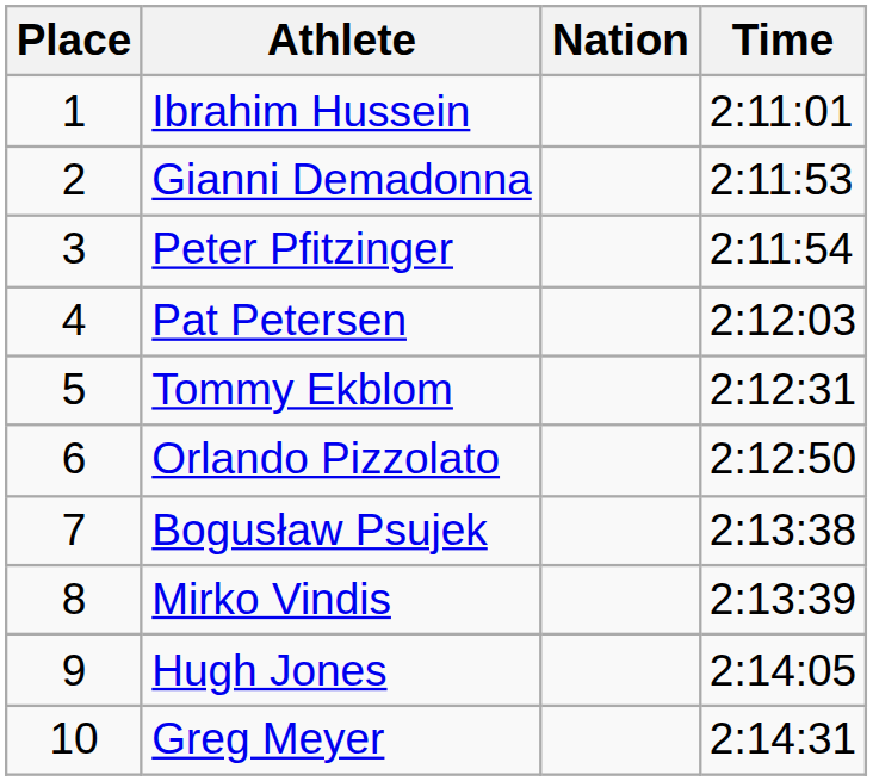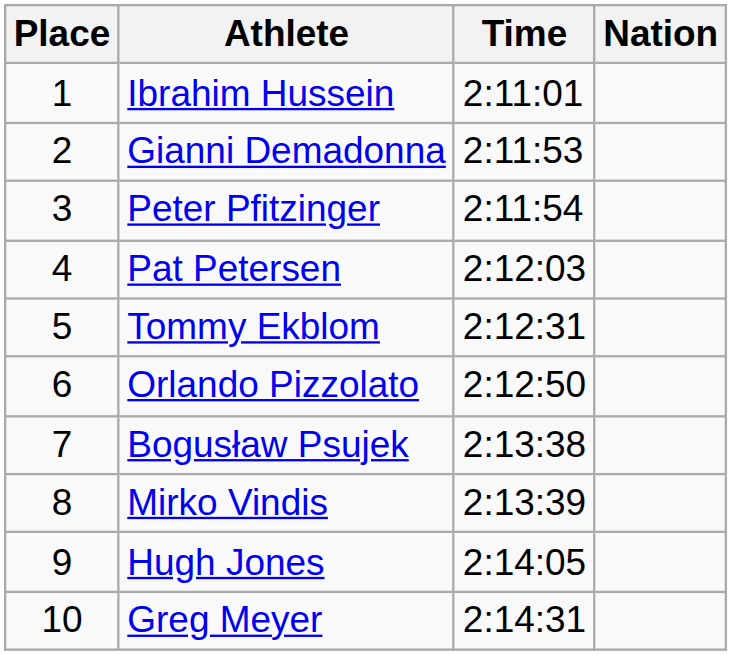 <table class="wikitable">
 <tr>
 <th>Place</th>
 <th>Athlete</th>
+<th>Time</th>
 <th>Nation</th>
-<th>Time</th>
 </tr>
 <tr>
 <td style="text-align:center">1</td>
 <td><a href='#'>Ibrahim Hussein</a></td>
+<td>2:11:01</td>
 <td></td>
-<td>2:11:01</td>
 </tr>
 <tr>
 <td style="text-align:center">2</td>
 <td><a href='#'>Gianni Demadonna</a></td>
+<td>2:11:53</td>
 <td></td>
-<td>2:11:53</td>
 </tr>
 <tr>
 <td style="text-align:center">3</td>
 <td><a href='#'>Peter Pfitzinger</a></td>
+<td>2:11:54</td>
 <td></td>
-<td>2:11:54</td>
 </tr>
 <tr>
 <td style="text-align:center">4</td>
 <td><a href='#'>Pat Petersen</a></td>
+<td>2:12:03</td>
 <td></td>
-<td>2:12:03</td>
 </tr>
 <tr>
 <td style="text-align:center">5</td>
 <td><a href='#'>Tommy Ekblom</a></td>
+<td>2:12:31</td>
 <td></td>
-<td>2:12:31</td>
 </tr>
 <tr>
 <td style="text-align:center">6</td>
 <td><a href='#'>Orlando Pizzolato</a></td>
+<td>2:12:50</td>
 <td></td>
-<td>2:12:50</td>
 </tr>
 <tr>
 <td style="text-align:center">7</td>
 <td><a href='#'>Bogusław Psujek</a></td>
+<td>2:13:38</td>
 <td></td>
-<td>2:13:38</td>
 </tr>
 <tr>
 <td style="text-align:center">8</td>
 <td><a href='#'>Mirko Vindis</a></td>
+<td>2:13:39</td>
 <td></td>
-<td>2:13:39</td>
 </tr>
 <tr>
 <td style="text-align:center">9</td>
 <td><a href='#'>Hugh Jones</a></td>
+<td>2:14:05</td>
 <td></td>
-<td>2:14:05</td>
 </tr>
 <tr>
 <td style="text-align:center">10</td>
 <td><a href='#'>Greg Meyer</a></td>
+<td>2:14:31</td>
 <td></td>
-<td>2:14:31</td>
 </tr>
 </table>
